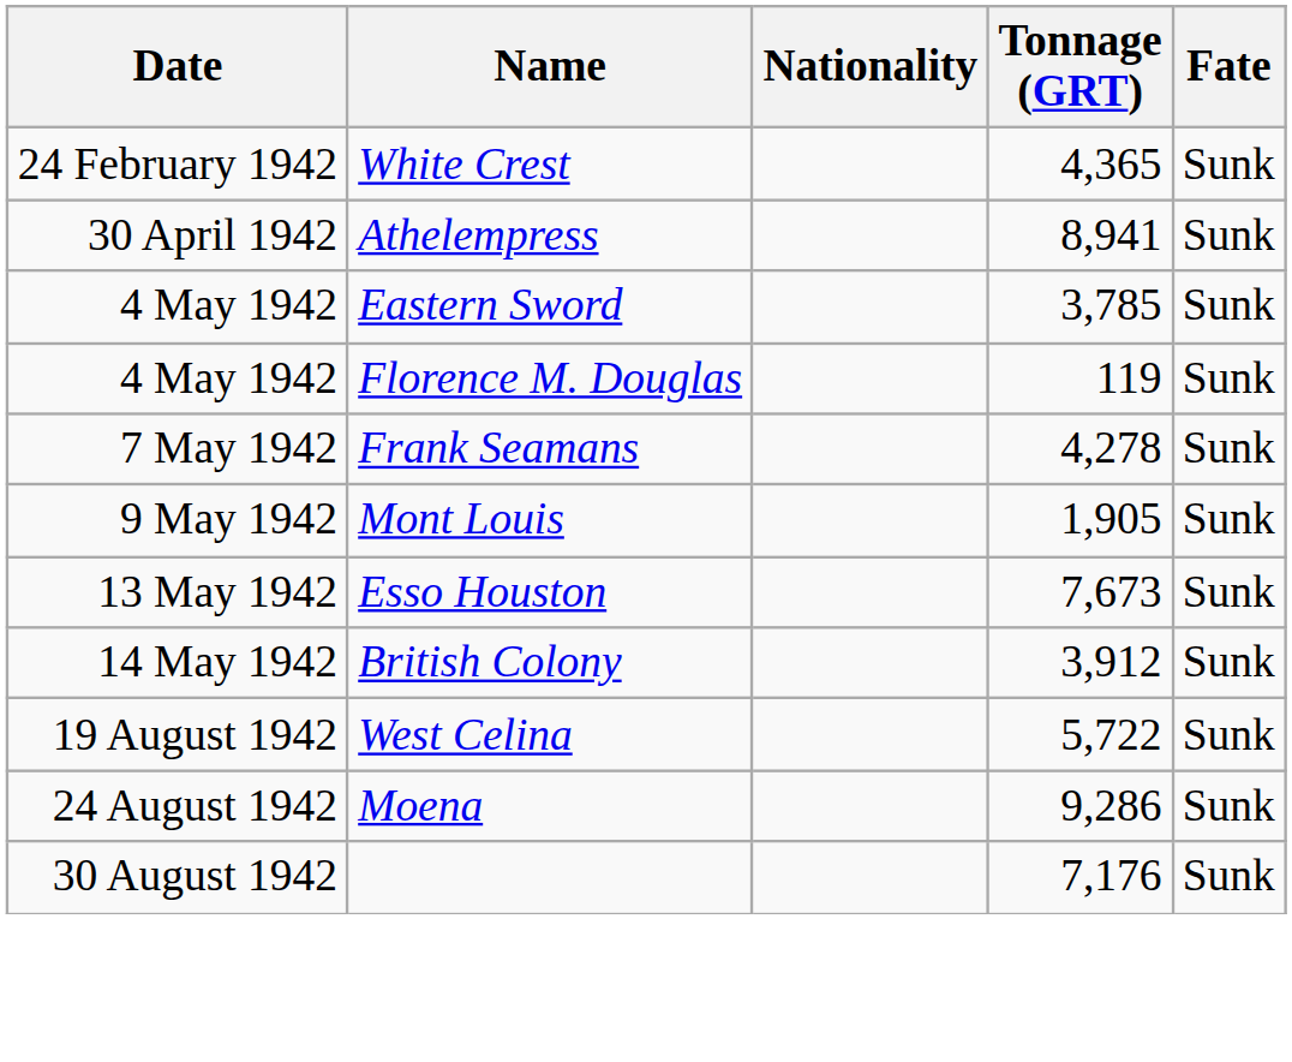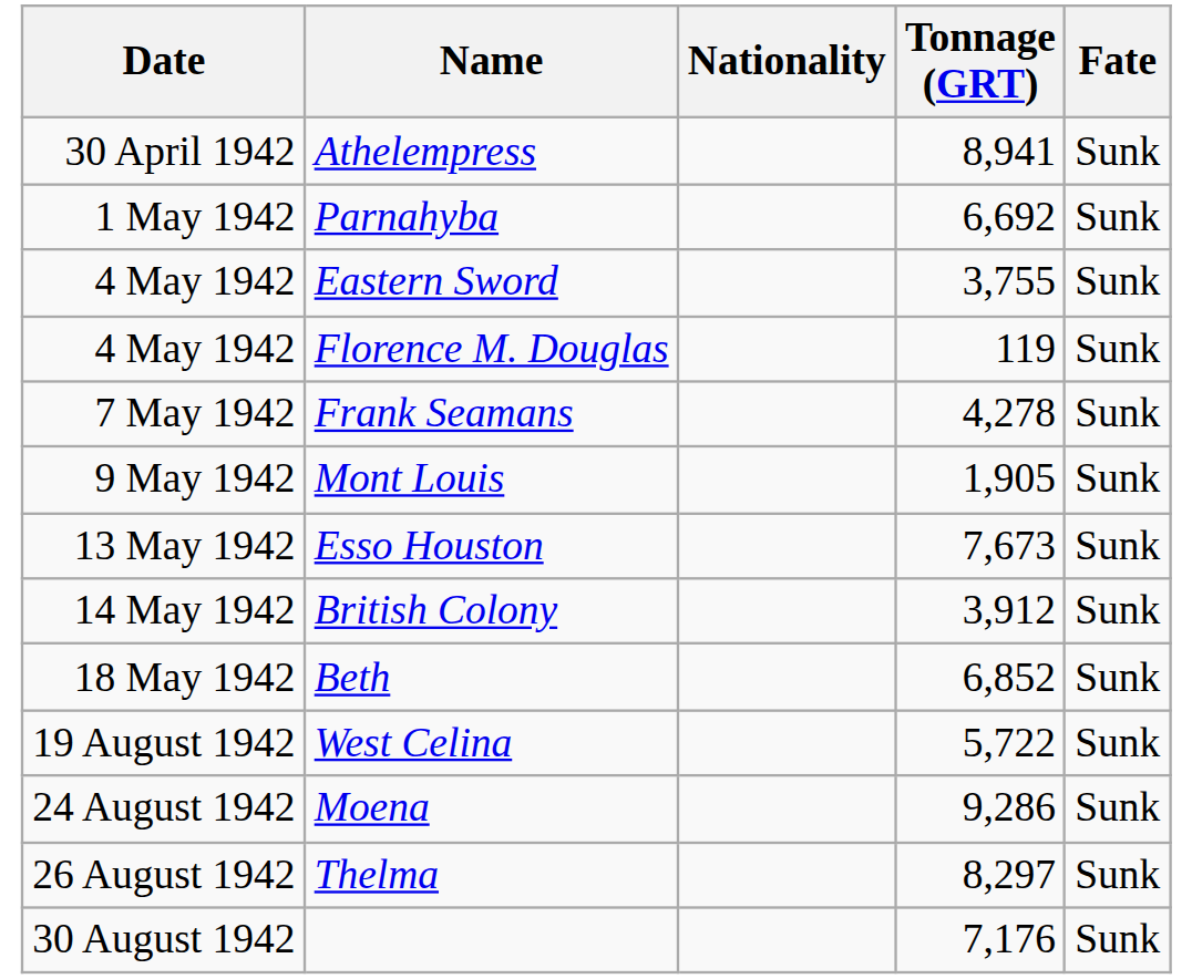 <table class="wikitable sortable" style="margin: 1em auto 1em auto;" style="margin: 1em auto 1em auto;">
 <tr>
 <th>Date</th>
 <th>Name</th>
 <th>Nationality</th>
 <th>Tonnage<br>(<a href='#'>GRT</a>)</th>
 <th>Fate</th>
 </tr>
 <tr>
-<td align="right">24 February 1942</td>
-<td align="left"><a href='#'><em>White Crest</em></a></td>
-<td align="left"></td>
-<td align="right">4,365</td>
-<td align="left">Sunk</td>
-</tr>
-<tr>
 <td align="right">30 April 1942</td>
 <td align="left"><a href='#'><em>Athelempress</em></a></td>
 <td align="left"></td>
 <td align="right">8,941</td>
 <td align="left">Sunk</td>
 </tr>
 <tr>
+<td align="right">1 May 1942</td>
+<td align="left"><a href='#'><em>Parnahyba</em></a></td>
+<td align="left"></td>
+<td align="right">6,692</td>
+<td align="left">Sunk</td>
+</tr>
+<tr>
 <td align="right">4 May 1942</td>
 <td align="left"><em><a href='#'>Eastern Sword</a></em></td>
 <td align="left"></td>
-<td align="right">3,785</td>
+<td align="right">3,755</td>
 <td align="left">Sunk</td>
 </tr>
 <tr>
 <td align="right">4 May 1942</td>
 <td align="left"><a href='#'><em>Florence M. Douglas</em></a></td>
 <td align="left"></td>
 <td align="right">119</td>
 <td align="left">Sunk</td>
 </tr>
 <tr>
 <td align="right">7 May 1942</td>
 <td align="left"><a href='#'><em>Frank Seamans</em></a></td>
 <td align="left"></td>
 <td align="right">4,278</td>
 <td align="left">Sunk</td>
 </tr>
 <tr>
 <td align="right">9 May 1942</td>
 <td align="left"><a href='#'><em>Mont Louis</em></a></td>
 <td align="left"></td>
 <td align="right">1,905</td>
 <td align="left">Sunk</td>
 </tr>
 <tr>
 <td align="right">13 May 1942</td>
 <td align="left"><a href='#'><em>Esso Houston</em></a></td>
 <td align="left"></td>
 <td align="right">7,673</td>
 <td align="left">Sunk</td>
 </tr>
 <tr>
 <td align="right">14 May 1942</td>
 <td align="left"><a href='#'><em>British Colony</em></a></td>
 <td align="left"></td>
 <td align="right">3,912</td>
 <td align="left">Sunk</td>
 </tr>
 <tr>
+<td align="right">18 May 1942</td>
+<td align="left"><a href='#'><em>Beth</em></a></td>
+<td align="left"></td>
+<td align="right">6,852</td>
+<td align="left">Sunk</td>
+</tr>
+<tr>
 <td align="right">19 August 1942</td>
 <td align="left"><a href='#'><em>West Celina</em></a></td>
 <td align="left"></td>
 <td align="right">5,722</td>
 <td align="left">Sunk</td>
 </tr>
 <tr>
 <td align="right">24 August 1942</td>
 <td align="left"><a href='#'><em>Moena</em></a></td>
 <td align="left"></td>
 <td align="right">9,286</td>
 <td align="left">Sunk</td>
 </tr>
 <tr>
+<td align="right">26 August 1942</td>
+<td align="left"><a href='#'><em>Thelma</em></a></td>
+<td align="left"></td>
+<td align="right">8,297</td>
+<td align="left">Sunk</td>
+</tr>
+<tr>
 <td align="right">30 August 1942</td>
 <td align="left"></td>
 <td align="left"></td>
 <td align="right">7,176</td>
 <td align="left">Sunk</td>
 </tr>
 </table>
